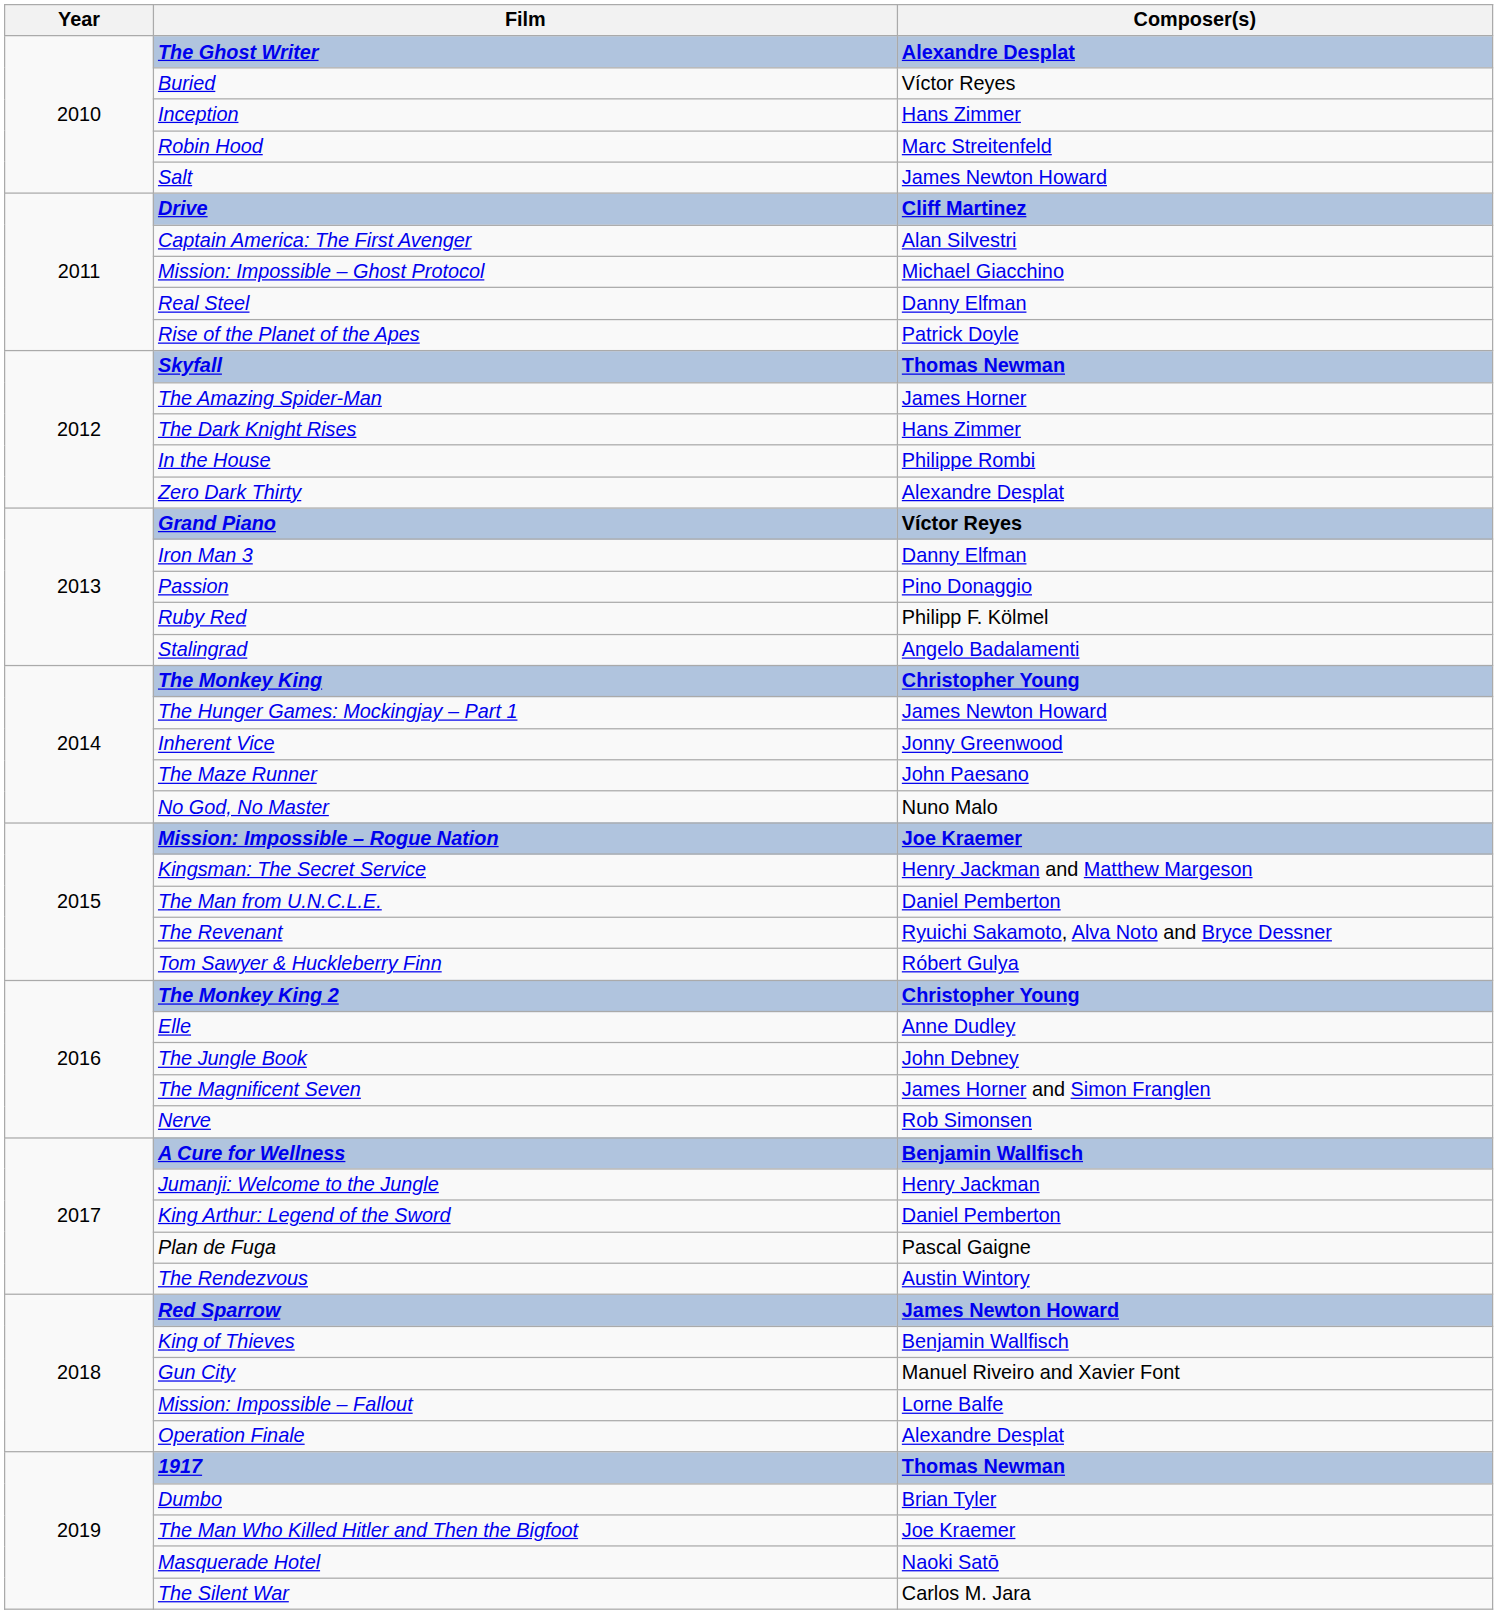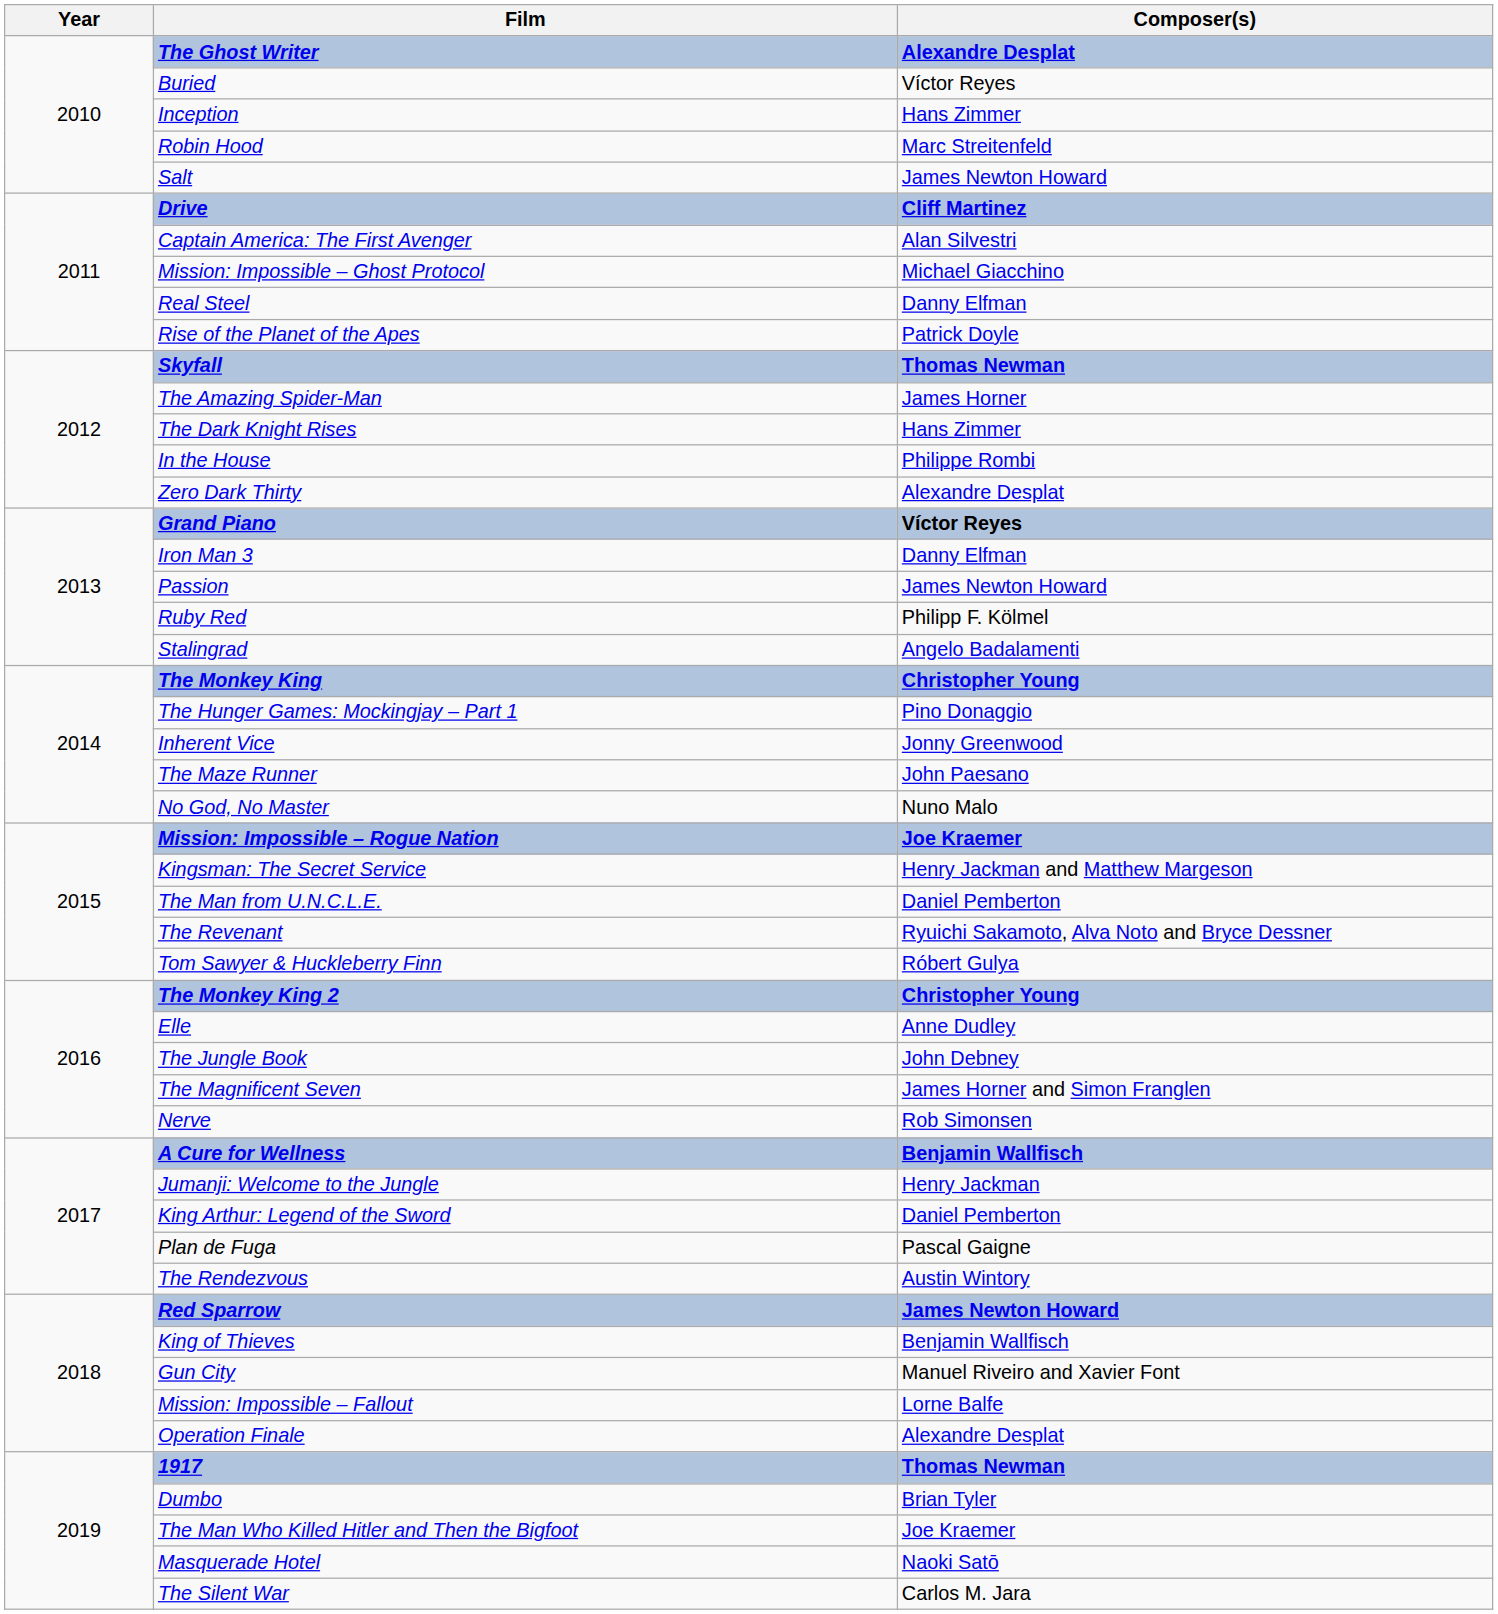 <table class="wikitable" width="95%" cellpadding="5">
 <tr>
 <th width="10%">Year</th>
 <th width="50%">Film</th>
 <th width="40%">Composer(s)</th>
 </tr>
 <tr>
 <td rowspan="5" style="text-align:center;">2010<br></td>
 <td style="background:#B0C4DE;"><strong><em><a href='#'>The Ghost Writer</a></em></strong></td>
 <td style="background:#B0C4DE;"><strong><a href='#'>Alexandre Desplat</a></strong></td>
 </tr>
 <tr>
 <td><em><a href='#'>Buried</a></em></td>
 <td>Víctor Reyes</td>
 </tr>
 <tr>
 <td><em><a href='#'>Inception</a></em></td>
 <td><a href='#'>Hans Zimmer</a></td>
 </tr>
 <tr>
 <td><em><a href='#'>Robin Hood</a></em></td>
 <td><a href='#'>Marc Streitenfeld</a></td>
 </tr>
 <tr>
 <td><em><a href='#'>Salt</a></em></td>
 <td><a href='#'>James Newton Howard</a></td>
 </tr>
 <tr>
 <td rowspan="5" style="text-align:center;">2011<br></td>
 <td style="background:#B0C4DE;"><strong><em><a href='#'>Drive</a></em></strong></td>
 <td style="background:#B0C4DE;"><strong><a href='#'>Cliff Martinez</a></strong></td>
 </tr>
 <tr>
 <td><em><a href='#'>Captain America: The First Avenger</a></em></td>
 <td><a href='#'>Alan Silvestri</a></td>
 </tr>
 <tr>
 <td><em><a href='#'>Mission: Impossible – Ghost Protocol</a></em></td>
 <td><a href='#'>Michael Giacchino</a></td>
 </tr>
 <tr>
 <td><em><a href='#'>Real Steel</a></em></td>
 <td><a href='#'>Danny Elfman</a></td>
 </tr>
 <tr>
 <td><em><a href='#'>Rise of the Planet of the Apes</a></em></td>
 <td><a href='#'>Patrick Doyle</a></td>
 </tr>
 <tr>
 <td rowspan="5" style="text-align:center;">2012<br></td>
 <td style="background:#B0C4DE;"><strong><em><a href='#'>Skyfall</a></em></strong></td>
 <td style="background:#B0C4DE;"><strong><a href='#'>Thomas Newman</a></strong></td>
 </tr>
 <tr>
 <td><em><a href='#'>The Amazing Spider-Man</a></em></td>
 <td><a href='#'>James Horner</a></td>
 </tr>
 <tr>
 <td><em><a href='#'>The Dark Knight Rises</a></em></td>
 <td><a href='#'>Hans Zimmer</a></td>
 </tr>
 <tr>
 <td><em><a href='#'>In the House</a></em></td>
 <td><a href='#'>Philippe Rombi</a></td>
 </tr>
 <tr>
 <td><em><a href='#'>Zero Dark Thirty</a></em></td>
 <td><a href='#'>Alexandre Desplat</a></td>
 </tr>
 <tr>
 <td rowspan="5" style="text-align:center;">2013<br></td>
 <td style="background:#B0C4DE;"><strong><em><a href='#'>Grand Piano</a></em></strong></td>
 <td style="background:#B0C4DE;"><strong>Víctor Reyes</strong></td>
 </tr>
 <tr>
 <td><em><a href='#'>Iron Man 3</a></em></td>
 <td><a href='#'>Danny Elfman</a></td>
 </tr>
 <tr>
 <td><em><a href='#'>Passion</a></em></td>
-<td><a href='#'>Pino Donaggio</a></td>
+<td><a href='#'>James Newton Howard</a></td>
 </tr>
 <tr>
 <td><em><a href='#'>Ruby Red</a></em></td>
 <td>Philipp F. Kölmel</td>
 </tr>
 <tr>
 <td><em><a href='#'>Stalingrad</a></em></td>
 <td><a href='#'>Angelo Badalamenti</a></td>
 </tr>
 <tr>
 <td rowspan="5" style="text-align:center;">2014<br></td>
 <td style="background:#B0C4DE;"><strong><em><a href='#'>The Monkey King</a></em></strong></td>
 <td style="background:#B0C4DE;"><strong><a href='#'>Christopher Young</a></strong></td>
 </tr>
 <tr>
 <td><em><a href='#'>The Hunger Games: Mockingjay – Part 1</a></em></td>
-<td><a href='#'>James Newton Howard</a></td>
+<td><a href='#'>Pino Donaggio</a></td>
 </tr>
 <tr>
 <td><em><a href='#'>Inherent Vice</a></em></td>
 <td><a href='#'>Jonny Greenwood</a></td>
 </tr>
 <tr>
 <td><em><a href='#'>The Maze Runner</a></em></td>
 <td><a href='#'>John Paesano</a></td>
 </tr>
 <tr>
 <td><em><a href='#'>No God, No Master</a></em></td>
 <td>Nuno Malo</td>
 </tr>
 <tr>
 <td rowspan="5" style="text-align:center;">2015<br></td>
 <td style="background:#B0C4DE;"><strong><em><a href='#'>Mission: Impossible – Rogue Nation</a></em></strong></td>
 <td style="background:#B0C4DE;"><strong><a href='#'>Joe Kraemer</a></strong></td>
 </tr>
 <tr>
 <td><em><a href='#'>Kingsman: The Secret Service</a></em></td>
 <td><a href='#'>Henry Jackman</a> and <a href='#'>Matthew Margeson</a></td>
 </tr>
 <tr>
 <td><em><a href='#'>The Man from U.N.C.L.E.</a></em></td>
 <td><a href='#'>Daniel Pemberton</a></td>
 </tr>
 <tr>
 <td><em><a href='#'>The Revenant</a></em></td>
 <td><a href='#'>Ryuichi Sakamoto</a>, <a href='#'>Alva Noto</a> and <a href='#'>Bryce Dessner</a></td>
 </tr>
 <tr>
 <td><em><a href='#'>Tom Sawyer & Huckleberry Finn</a></em></td>
 <td><a href='#'>Róbert Gulya</a></td>
 </tr>
 <tr>
 <td rowspan="5" style="text-align:center;">2016<br></td>
 <td style="background:#B0C4DE;"><strong><em><a href='#'>The Monkey King 2</a></em></strong></td>
 <td style="background:#B0C4DE;"><strong><a href='#'>Christopher Young</a></strong></td>
 </tr>
 <tr>
 <td><em><a href='#'>Elle</a></em></td>
 <td><a href='#'>Anne Dudley</a></td>
 </tr>
 <tr>
 <td><em><a href='#'>The Jungle Book</a></em></td>
 <td><a href='#'>John Debney</a></td>
 </tr>
 <tr>
 <td><em><a href='#'>The Magnificent Seven</a></em></td>
 <td><a href='#'>James Horner</a> and <a href='#'>Simon Franglen</a></td>
 </tr>
 <tr>
 <td><em><a href='#'>Nerve</a></em></td>
 <td><a href='#'>Rob Simonsen</a></td>
 </tr>
 <tr>
 <td rowspan="5" style="text-align:center;">2017<br></td>
 <td style="background:#B0C4DE;"><strong><em><a href='#'>A Cure for Wellness</a></em></strong></td>
 <td style="background:#B0C4DE;"><strong><a href='#'>Benjamin Wallfisch</a></strong></td>
 </tr>
 <tr>
 <td><em><a href='#'>Jumanji: Welcome to the Jungle</a></em></td>
 <td><a href='#'>Henry Jackman</a></td>
 </tr>
 <tr>
 <td><em><a href='#'>King Arthur: Legend of the Sword</a></em></td>
 <td><a href='#'>Daniel Pemberton</a></td>
 </tr>
 <tr>
 <td><em>Plan de Fuga</em></td>
 <td>Pascal Gaigne</td>
 </tr>
 <tr>
 <td><em><a href='#'>The Rendezvous</a></em></td>
 <td><a href='#'>Austin Wintory</a></td>
 </tr>
 <tr>
 <td rowspan="5" style="text-align:center;">2018<br></td>
 <td style="background:#B0C4DE;"><strong><em><a href='#'>Red Sparrow</a></em></strong></td>
 <td style="background:#B0C4DE;"><strong><a href='#'>James Newton Howard</a></strong></td>
 </tr>
 <tr>
 <td><em><a href='#'>King of Thieves</a></em></td>
 <td><a href='#'>Benjamin Wallfisch</a></td>
 </tr>
 <tr>
 <td><em><a href='#'>Gun City</a></em></td>
 <td>Manuel Riveiro and Xavier Font</td>
 </tr>
 <tr>
 <td><em><a href='#'>Mission: Impossible – Fallout</a></em></td>
 <td><a href='#'>Lorne Balfe</a></td>
 </tr>
 <tr>
 <td><em><a href='#'>Operation Finale</a></em></td>
 <td><a href='#'>Alexandre Desplat</a></td>
 </tr>
 <tr>
 <td rowspan="5" style="text-align:center;">2019<br></td>
 <td style="background:#B0C4DE;"><strong><em><a href='#'>1917</a></em></strong></td>
 <td style="background:#B0C4DE;"><strong><a href='#'>Thomas Newman</a></strong></td>
 </tr>
 <tr>
 <td><em><a href='#'>Dumbo</a></em></td>
 <td><a href='#'>Brian Tyler</a></td>
 </tr>
 <tr>
 <td><em><a href='#'>The Man Who Killed Hitler and Then the Bigfoot</a></em></td>
 <td><a href='#'>Joe Kraemer</a></td>
 </tr>
 <tr>
 <td><em><a href='#'>Masquerade Hotel</a></em></td>
 <td><a href='#'>Naoki Satō</a></td>
 </tr>
 <tr>
 <td><em><a href='#'>The Silent War</a></em></td>
 <td>Carlos M. Jara</td>
 </tr>
 </table>
